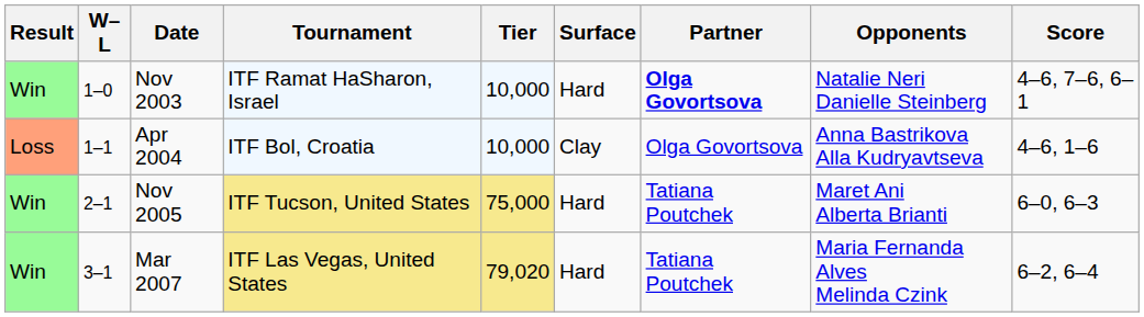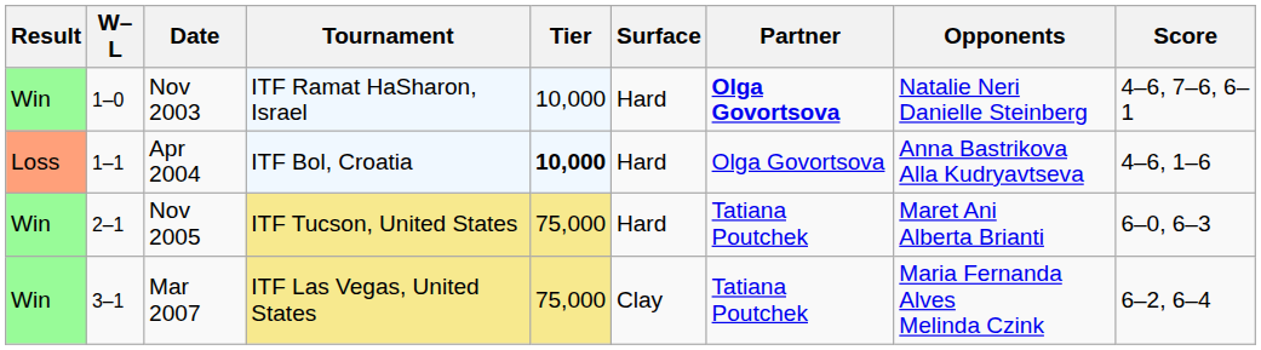 <table class="wikitable sortable">
 <tr>
 <th>Result</th>
 <th class="unsortable">W–L</th>
 <th>Date</th>
 <th>Tournament</th>
 <th>Tier</th>
 <th>Surface</th>
 <th>Partner</th>
 <th>Opponents</th>
 <th class="unsortable">Score</th>
 </tr>
 <tr>
 <td bgcolor=98FB98>Win</td>
 <td><small>1–0</small></td>
 <td>Nov 2003</td>
 <td bgcolor=f0f8ff>ITF Ramat HaSharon, Israel</td>
 <td bgcolor=f0f8ff>10,000</td>
 <td>Hard</td>
 <td><strong> <a href='#'>Olga Govortsova</a></strong></td>
 <td> <a href='#'>Natalie Neri</a> <br>  <a href='#'>Danielle Steinberg</a></td>
 <td>4–6, 7–6, 6–1</td>
 </tr>
 <tr>
 <td bgcolor=ffa07a>Loss</td>
 <td><small>1–1</small></td>
 <td>Apr 2004</td>
 <td bgcolor=f0f8ff>ITF Bol, Croatia</td>
-<td bgcolor=f0f8ff>10,000</td>
-<td>Clay</td>
+<td bgcolor=f0f8ff><strong>10,000</strong></td>
+<td>Hard</td>
 <td> <a href='#'>Olga Govortsova</a></td>
 <td> <a href='#'>Anna Bastrikova</a> <br>  <a href='#'>Alla Kudryavtseva</a></td>
 <td>4–6, 1–6</td>
 </tr>
 <tr>
 <td style=background:#98fb98>Win</td>
 <td><small>2–1</small></td>
 <td>Nov 2005</td>
 <td style=background:#f7e98e>ITF Tucson, United States</td>
 <td style=background:#f7e98e>75,000</td>
 <td>Hard</td>
 <td> <a href='#'>Tatiana Poutchek</a></td>
 <td> <a href='#'>Maret Ani</a> <br>  <a href='#'>Alberta Brianti</a></td>
 <td>6–0, 6–3</td>
 </tr>
 <tr>
 <td bgcolor=98FB98>Win</td>
 <td><small>3–1</small></td>
 <td>Mar 2007</td>
 <td style=background:#f7e98e>ITF Las Vegas, United States</td>
-<td style=background:#f7e98e>79,020</td>
-<td>Hard</td>
+<td style=background:#f7e98e>75,000</td>
+<td>Clay</td>
 <td> <a href='#'>Tatiana Poutchek</a></td>
 <td> <a href='#'>Maria Fernanda Alves</a> <br>  <a href='#'>Melinda Czink</a></td>
 <td>6–2, 6–4</td>
 </tr>
 </table>
